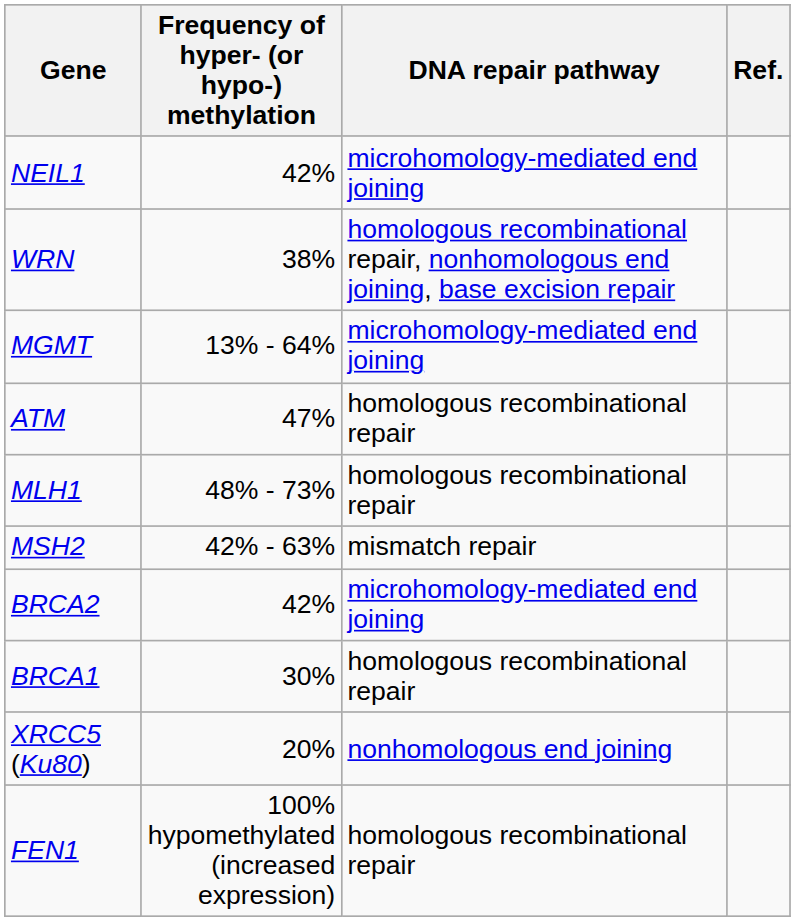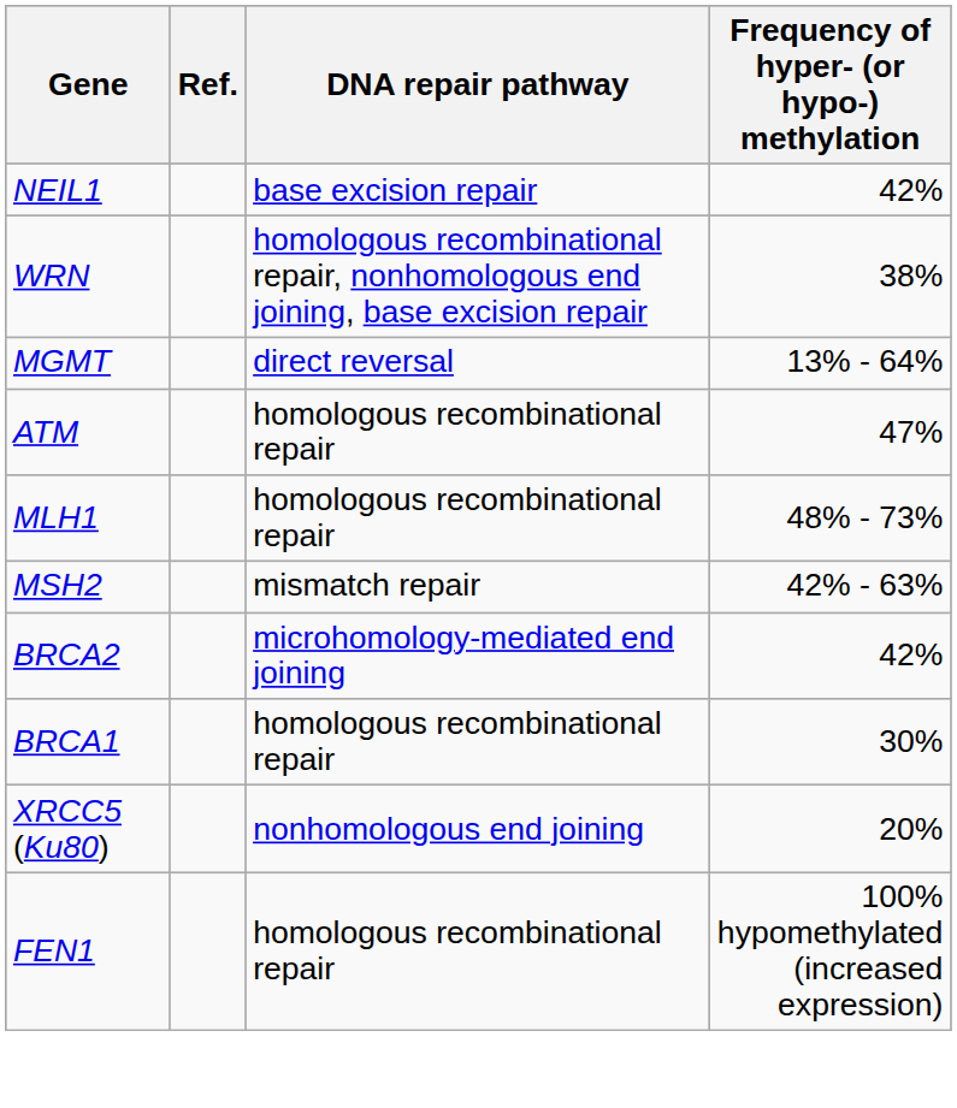 <table class="wikitable sortable">
 <tr>
 <th width="75">Gene</th>
+<th width="10">Ref.</th>
+<th width="225">DNA repair pathway</th>
 <th width="75">Frequency of hyper- (or hypo-) methylation</th>
-<th width="225">DNA repair pathway</th>
-<th width="10">Ref.</th>
 </tr>
 <tr>
 <td><em><a href='#'>NEIL1</a></em></td>
+<td></td>
+<td><a href='#'>base excision repair</a></td>
 <td align="right">42%</td>
-<td><a href='#'>microhomology-mediated end joining</a></td>
-<td></td>
 </tr>
 <tr>
 <td><em><a href='#'>WRN</a></em></td>
+<td></td>
+<td><a href='#'>homologous recombinational</a> repair, <a href='#'>nonhomologous end joining</a>, <a href='#'>base excision repair</a></td>
 <td align="right">38%</td>
-<td><a href='#'>homologous recombinational</a> repair, <a href='#'>nonhomologous end joining</a>, <a href='#'>base excision repair</a></td>
-<td></td>
 </tr>
 <tr>
 <td><em><a href='#'>MGMT</a></em></td>
+<td></td>
+<td><a href='#'>direct reversal</a></td>
 <td align="right">13% - 64%</td>
-<td><a href='#'>microhomology-mediated end joining</a></td>
-<td></td>
 </tr>
 <tr>
 <td><em><a href='#'>ATM</a></em></td>
+<td></td>
+<td>homologous recombinational repair</td>
 <td align="right">47%</td>
-<td>homologous recombinational repair</td>
-<td></td>
 </tr>
 <tr>
 <td><em><a href='#'>MLH1</a></em></td>
+<td></td>
+<td>homologous recombinational repair</td>
 <td align="right">48% - 73%</td>
-<td>homologous recombinational repair</td>
-<td></td>
 </tr>
 <tr>
 <td><em><a href='#'>MSH2</a></em></td>
+<td></td>
+<td>mismatch repair</td>
 <td align="right">42% - 63%</td>
-<td>mismatch repair</td>
-<td></td>
 </tr>
 <tr>
 <td><em><a href='#'>BRCA2</a></em></td>
+<td></td>
+<td><a href='#'>microhomology-mediated end joining</a></td>
 <td align="right">42%</td>
-<td><a href='#'>microhomology-mediated end joining</a></td>
-<td></td>
 </tr>
 <tr>
 <td><em><a href='#'>BRCA1</a></em></td>
+<td></td>
+<td>homologous recombinational repair</td>
 <td align="right">30%</td>
-<td>homologous recombinational repair</td>
-<td></td>
 </tr>
 <tr>
 <td><em><a href='#'>XRCC5</a></em> (<em><a href='#'>Ku80</a></em>)</td>
+<td></td>
+<td><a href='#'>nonhomologous end joining</a></td>
 <td align="right">20%</td>
-<td><a href='#'>nonhomologous end joining</a></td>
-<td></td>
 </tr>
 <tr>
 <td><em><a href='#'>FEN1</a></em></td>
+<td></td>
+<td>homologous recombinational repair</td>
 <td align="right">100% hypomethylated (increased expression)</td>
-<td>homologous recombinational repair</td>
-<td></td>
 </tr>
 </table>
